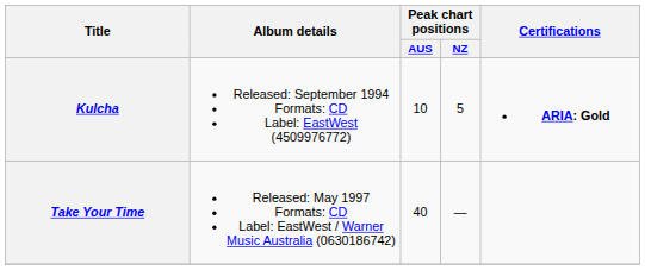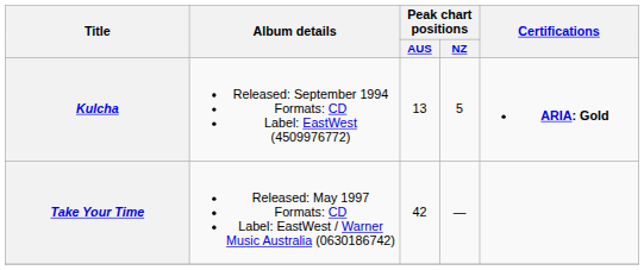 <table class="wikitable plainrowheaders" style="text-align:center;">
 <tr>
 <th scope="col" rowspan="2" style="width:14em;">Title</th>
 <th scope="col" rowspan="2" style="width:16em;">Album details</th>
 <th scope="col" colspan="2">Peak chart positions</th>
 <th scope="col" rowspan="2" style="width:12em;"><a href='#'>Certifications</a></th>
 </tr>
 <tr>
 <th scope="col" style="width:3em;font-size:90%;"><a href='#'>AUS</a><br></th>
 <th scope="col" style="width:3em;font-size:90%;"><a href='#'>NZ</a><br></th>
 </tr>
 <tr>
 <th scope="row"><em><a href='#'>Kulcha</a></em></th>
 <td><br><ul><li>Released: September 1994</li><li>Formats: <a href='#'>CD</a></li><li>Label: <a href='#'>EastWest</a> (4509976772)</li></ul></td>
-<td>10</td>
+<td>13</td>
 <td>5</td>
 <td><strong><br><ul><li><a href='#'>ARIA</a>: Gold</li></ul></strong></td>
 </tr>
 <tr>
 <th scope="row"><em><a href='#'>Take Your Time</a></em></th>
 <td><br><ul><li>Released: May 1997</li><li>Formats: <a href='#'>CD</a></li><li>Label: EastWest / <a href='#'>Warner Music Australia</a> (0630186742)</li></ul></td>
-<td>40</td>
+<td>42</td>
 <td>—</td>
 <td></td>
 </tr>
 <tr>
 </tr>
 </table>
